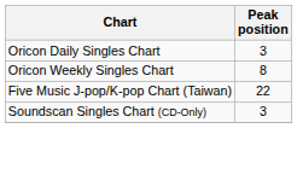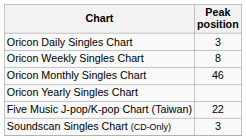 <table class="wikitable sortable">
 <tr>
 <th align="center">Chart</th>
 <th align="center">Peak<br> position</th>
 </tr>
 <tr>
 <td align="left">Oricon Daily Singles Chart</td>
 <td align="center">3</td>
 </tr>
 <tr>
 <td align="left">Oricon Weekly Singles Chart</td>
 <td align="center">8</td>
 </tr>
 <tr>
+<td align="left">Oricon Monthly Singles Chart</td>
+<td align="center">46</td>
+</tr>
+<tr>
+<td align="left">Oricon Yearly Singles Chart</td>
+<td align="center"></td>
+</tr>
+<tr>
 <td align="left">Five Music J-pop/K-pop Chart (Taiwan)</td>
 <td align="center">22</td>
 </tr>
 <tr>
 <td align="left">Soundscan Singles Chart <small>(CD-Only)</small></td>
 <td align="center">3</td>
 </tr>
 <tr>
 </tr>
 </table>
